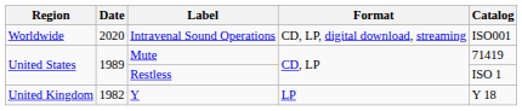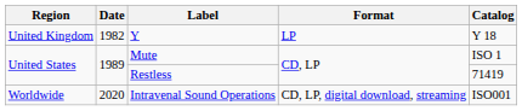 <table class="wikitable">
 <tr>
 <th>Region</th>
 <th>Date</th>
 <th>Label</th>
 <th>Format</th>
 <th>Catalog</th>
 </tr>
 <tr>
+<td><a href='#'>United Kingdom</a></td>
+<td>1982</td>
+<td><a href='#'>Y</a></td>
+<td><a href='#'>LP</a></td>
+<td>Y 18</td>
+</tr>
+<tr>
+<td rowspan="2"><a href='#'>United States</a></td>
+<td rowspan="2">1989</td>
+<td><a href='#'>Mute</a></td>
+<td rowspan="2"><a href='#'>CD</a>, LP</td>
+<td>ISO 1</td>
+</tr>
+<tr>
+<td><a href='#'>Restless</a></td>
+<td>71419</td>
+</tr>
+<tr>
 <td><a href='#'>Worldwide</a></td>
 <td>2020</td>
 <td><a href='#'>Intravenal Sound Operations</a></td>
 <td>CD, LP, <a href='#'>digital download</a>, <a href='#'>streaming</a></td>
 <td>ISO001</td>
 </tr>
-<tr>
-<td rowspan="2"><a href='#'>United States</a></td>
-<td rowspan="2">1989</td>
-<td><a href='#'>Mute</a></td>
-<td rowspan="2"><a href='#'>CD</a>, LP</td>
-<td>71419</td>
-</tr>
-<tr>
-<td><a href='#'>Restless</a></td>
-<td>ISO 1</td>
-</tr>
-<tr>
-<td><a href='#'>United Kingdom</a></td>
-<td>1982</td>
-<td><a href='#'>Y</a></td>
-<td><a href='#'>LP</a></td>
-<td>Y 18</td>
-</tr>
 </table>
